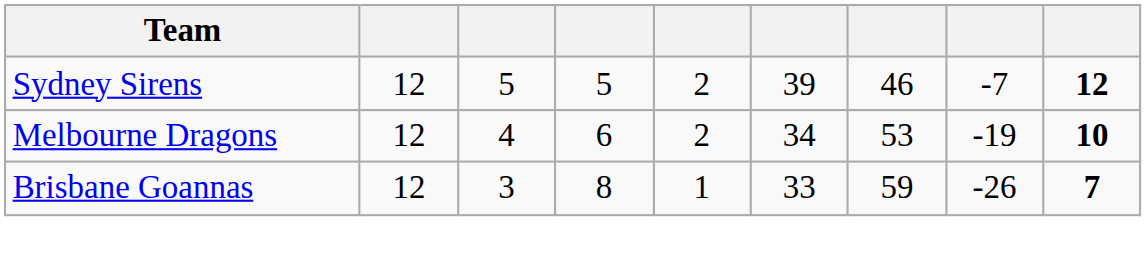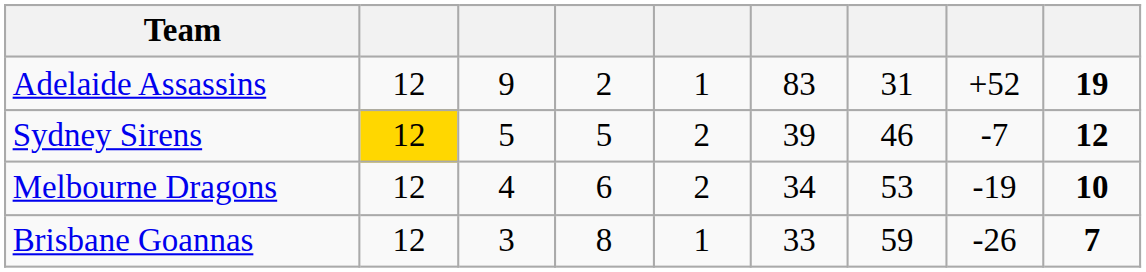 <table class="wikitable" style="text-align:center;">
 <tr>
 <th width=165>Team</th>
 <th width=40></th>
 <th width=40></th>
 <th width=40></th>
 <th width=40></th>
 <th width=40></th>
 <th width=40></th>
 <th width=40></th>
 <th width=40></th>
 </tr>
 <tr>
+<td style="text-align:left;"><a href='#'>Adelaide Assassins</a></td>
+<td>12</td>
+<td>9</td>
+<td>2</td>
+<td>1</td>
+<td>83</td>
+<td>31</td>
+<td>+52</td>
+<td><strong>19</strong></td>
+</tr>
+<tr>
 <td style="text-align:left;"><a href='#'>Sydney Sirens</a></td>
-<td>12</td>
+<td style="background: gold;">12</td>
 <td>5</td>
 <td>5</td>
 <td>2</td>
 <td>39</td>
 <td>46</td>
 <td>-7</td>
 <td><strong>12</strong></td>
 </tr>
 <tr>
 <td style="text-align:left;"><a href='#'>Melbourne Dragons</a></td>
 <td>12</td>
 <td>4</td>
 <td>6</td>
 <td>2</td>
 <td>34</td>
 <td>53</td>
 <td>-19</td>
 <td><strong>10</strong></td>
 </tr>
 <tr>
 <td style="text-align:left;"><a href='#'>Brisbane Goannas</a></td>
 <td>12</td>
 <td>3</td>
 <td>8</td>
 <td>1</td>
 <td>33</td>
 <td>59</td>
 <td>-26</td>
 <td><strong>7</strong></td>
 </tr>
 </table>
